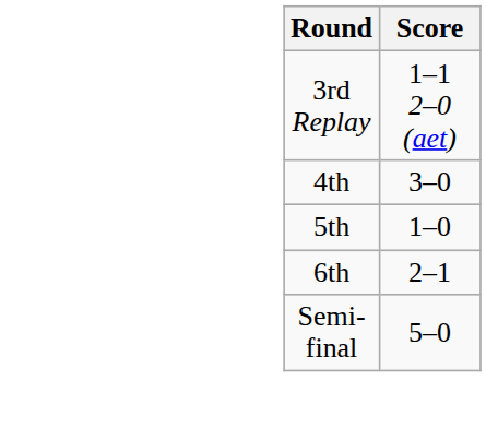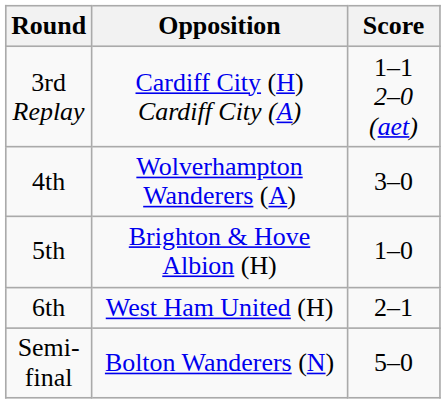 <table class="wikitable" style="text-align:center;margin-left:1em;float:right">
 <tr>
 <th width="25">Round</th>
+<th width="150">Opposition</th>
 <th width="50">Score</th>
 </tr>
 <tr>
 <td>3rd<br><em>Replay</em></td>
+<td><a href='#'>Cardiff City</a> (<a href='#'>H</a>)<br><em>Cardiff City (<a href='#'>A</a>)</em></td>
 <td>1–1<br><em>2–0 (<a href='#'>aet</a>)</em></td>
 </tr>
 <tr>
 <td>4th</td>
+<td><a href='#'>Wolverhampton Wanderers</a> (<a href='#'>A</a>)</td>
 <td>3–0</td>
 </tr>
 <tr>
 <td>5th</td>
+<td><a href='#'>Brighton & Hove Albion</a> (H)</td>
 <td>1–0</td>
 </tr>
 <tr>
 <td>6th</td>
+<td><a href='#'>West Ham United</a> (H)</td>
 <td>2–1</td>
 </tr>
 <tr>
 <td>Semi-final</td>
+<td><a href='#'>Bolton Wanderers</a> (<a href='#'>N</a>)</td>
 <td>5–0</td>
 </tr>
 </table>
